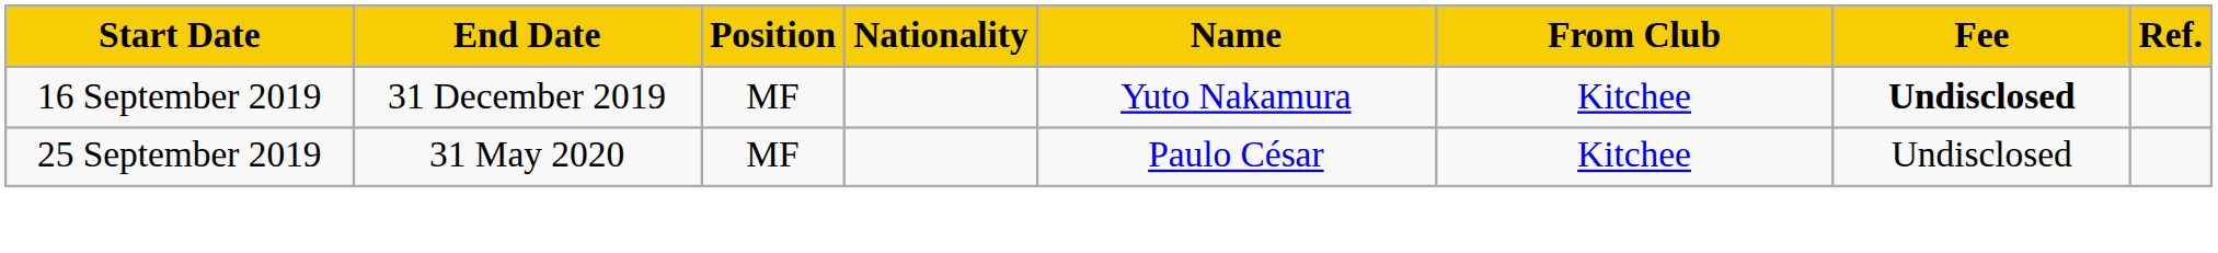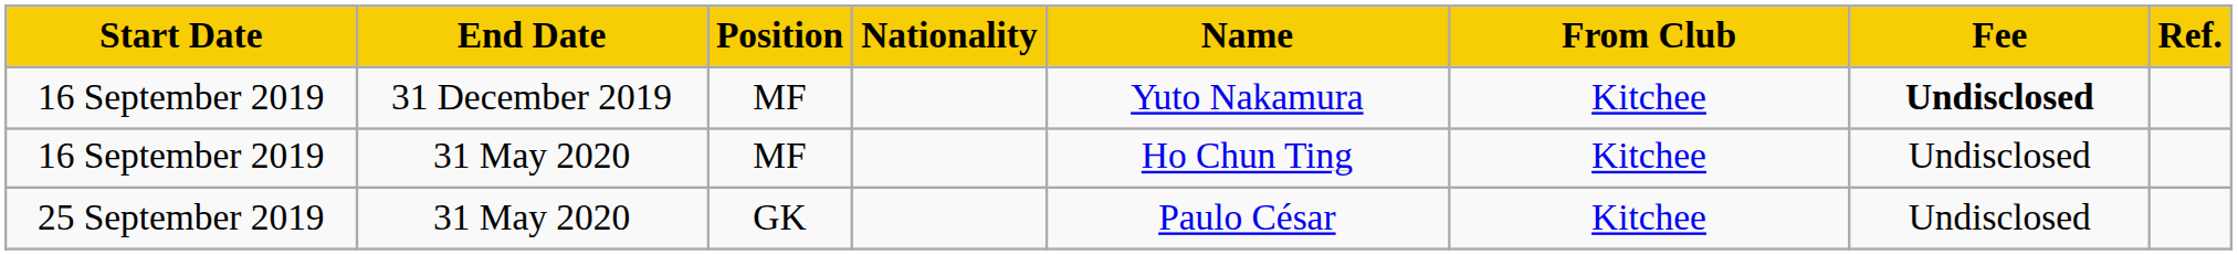 <table class="wikitable"  style="text-align:center; font-size:90%;">
 <tr>
 <th style="background:#f7cd06; color:#000000; width:130px;">Start Date</th>
 <th style="background:#f7cd06; color:#000000; width:130px;">End Date</th>
 <th style="background:#f7cd06; color:#000000; width:50px;">Position</th>
 <th style="background:#f7cd06; color:#000000; width:50px;">Nationality</th>
 <th style="background:#f7cd06; color:#000000; width:150px;">Name</th>
 <th style="background:#f7cd06; color:#000000; width:150px;">From Club</th>
 <th style="background:#f7cd06; color:#000000; width:110px;">Fee</th>
 <th style="background:#f7cd06; color:#000000; width:25px;">Ref.</th>
 </tr>
 <tr>
 <td>16 September 2019</td>
 <td>31 December 2019</td>
 <td>MF</td>
 <td></td>
 <td><a href='#'>Yuto Nakamura</a></td>
 <td><a href='#'>Kitchee</a></td>
 <td><strong>Undisclosed</strong></td>
 <td></td>
 </tr>
 <tr>
+<td>16 September 2019</td>
+<td>31 May 2020</td>
+<td>MF</td>
+<td></td>
+<td><a href='#'>Ho Chun Ting</a></td>
+<td><a href='#'>Kitchee</a></td>
+<td>Undisclosed</td>
+<td></td>
+</tr>
+<tr>
 <td>25 September 2019</td>
 <td>31 May 2020</td>
-<td>MF</td>
+<td>GK</td>
 <td></td>
 <td><a href='#'>Paulo César</a></td>
 <td><a href='#'>Kitchee</a></td>
 <td>Undisclosed</td>
 <td></td>
 </tr>
 </table>
